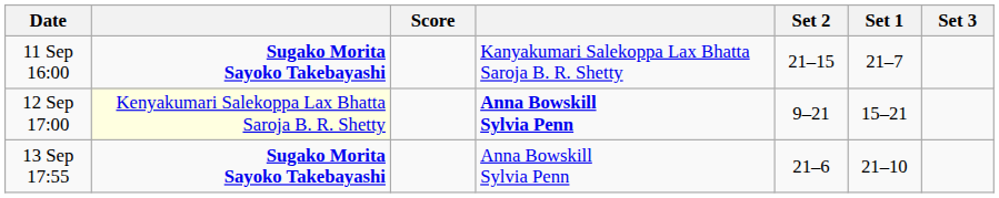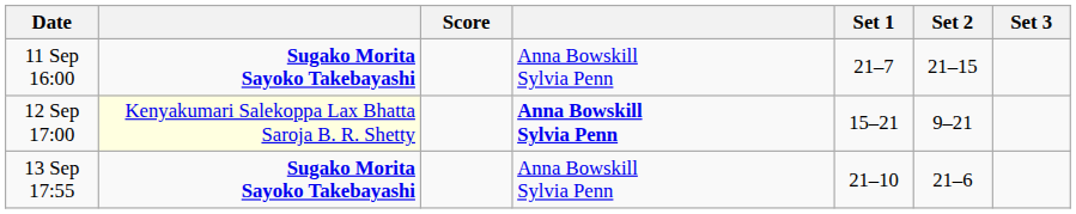 <table class="wikitable" style="text-align: center; font-size:90%">
 <tr>
 <th width="60">Date</th>
 <th align="right" width="225"></th>
 <th width="60">Score</th>
 <th align="left" width="225"></th>
+<th width="50">Set 1</th>
 <th width="50">Set 2</th>
-<th width="50">Set 1</th>
 <th width="50">Set 3</th>
 </tr>
 <tr>
 <td>11 Sep<br>16:00</td>
 <td align="right"><strong><a href='#'>Sugako Morita</a> <br><a href='#'>Sayoko Takebayashi</a> </strong></td>
 <td align="center"></td>
-<td align="left"> <a href='#'>Kanyakumari Salekoppa Lax Bhatta</a><br> <a href='#'>Saroja B. R. Shetty</a></td>
+<td align="left"> <a href='#'>Anna Bowskill</a><br> <a href='#'>Sylvia Penn</a></td>
+<td>21–7</td>
 <td>21–15</td>
-<td>21–7</td>
 <td></td>
 </tr>
 <tr>
 <td>12 Sep<br>17:00</td>
 <td align="right" style="background: lightyellow;"><a href='#'>Kenyakumari Salekoppa Lax Bhatta</a> <br><a href='#'>Saroja B. R. Shetty</a> </td>
 <td align="center"></td>
 <td align="left"><strong> <a href='#'>Anna Bowskill</a><br> <a href='#'>Sylvia Penn</a></strong></td>
+<td>15–21</td>
 <td>9–21</td>
-<td>15–21</td>
 <td></td>
 </tr>
 <tr>
 <td>13 Sep<br>17:55</td>
 <td align="right"><strong><a href='#'>Sugako Morita</a> <br><a href='#'>Sayoko Takebayashi</a> </strong></td>
 <td align="center"></td>
 <td align="left"> <a href='#'>Anna Bowskill</a><br> <a href='#'>Sylvia Penn</a></td>
+<td>21–10</td>
 <td>21–6</td>
-<td>21–10</td>
 <td></td>
 </tr>
 </table>
